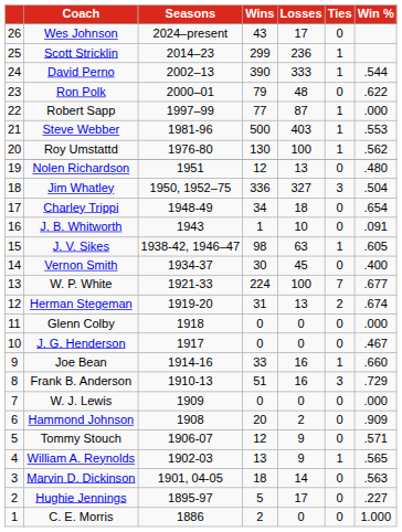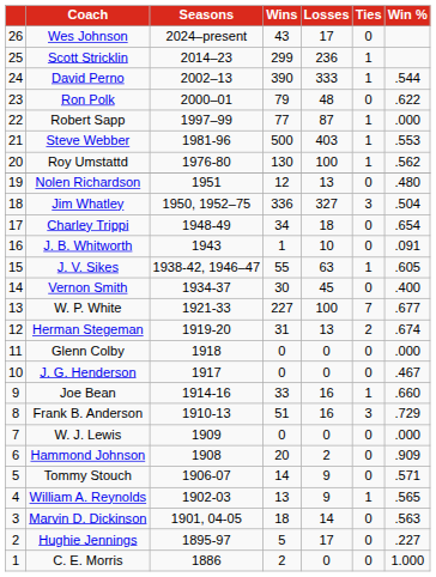 <table class="wikitable" style="text-align:center">
 <tr>
 <th style="background:#DA291C;color:white;"></th>
 <th style="background:#DA291C;color:white;">Coach</th>
 <th style="background:#DA291C;color:white;">Seasons</th>
 <th style="background:#DA291C;color:white;">Wins</th>
 <th style="background:#DA291C;color:white;">Losses</th>
 <th style="background:#DA291C;color:white;">Ties</th>
 <th style="background:#DA291C;color:white;">Win %</th>
 </tr>
 <tr valign="top">
 <td>26</td>
 <td><a href='#'>Wes Johnson</a></td>
 <td>2024–present</td>
 <td>43</td>
 <td>17</td>
 <td>0</td>
 <td></td>
 </tr>
 <tr valign="top">
 <td>25</td>
 <td><a href='#'>Scott Stricklin</a></td>
 <td>2014–23</td>
 <td>299</td>
 <td>236</td>
 <td>1</td>
 <td></td>
 </tr>
 <tr valign="top">
 <td>24</td>
 <td><a href='#'>David Perno</a></td>
 <td>2002–13</td>
 <td>390</td>
 <td>333</td>
 <td>1</td>
 <td>.544</td>
 </tr>
 <tr valign="top">
 <td>23</td>
 <td><a href='#'>Ron Polk</a></td>
 <td>2000–01</td>
 <td>79</td>
 <td>48</td>
 <td>0</td>
 <td>.622</td>
 </tr>
 <tr valign="top">
 <td>22</td>
 <td>Robert Sapp</td>
 <td>1997–99</td>
 <td>77</td>
 <td>87</td>
 <td>1</td>
 <td>.000</td>
 </tr>
 <tr valign="top">
 <td>21</td>
 <td><a href='#'>Steve Webber</a></td>
 <td>1981-96</td>
 <td>500</td>
 <td>403</td>
 <td>1</td>
 <td>.553</td>
 </tr>
 <tr valign="top">
 <td>20</td>
 <td>Roy Umstattd</td>
 <td>1976-80</td>
 <td>130</td>
 <td>100</td>
 <td>1</td>
 <td>.562</td>
 </tr>
 <tr valign="top">
 </tr>
 <tr valign="top">
 <td>19</td>
 <td><a href='#'>Nolen Richardson</a></td>
 <td>1951</td>
 <td>12</td>
 <td>13</td>
 <td>0</td>
 <td>.480</td>
 </tr>
 <tr valign="top">
 <td>18</td>
 <td><a href='#'>Jim Whatley</a></td>
 <td>1950, 1952–75</td>
 <td>336</td>
 <td>327</td>
 <td>3</td>
 <td>.504</td>
 </tr>
 <tr valign="top">
 <td>17</td>
 <td><a href='#'>Charley Trippi</a></td>
 <td>1948-49</td>
 <td>34</td>
 <td>18</td>
 <td>0</td>
 <td>.654</td>
 </tr>
 <tr valign="top">
 <td>16</td>
 <td><a href='#'>J. B. Whitworth</a></td>
 <td>1943</td>
 <td>1</td>
 <td>10</td>
 <td>0</td>
 <td>.091</td>
 </tr>
 <tr valign="top">
 <td>15</td>
 <td><a href='#'>J. V. Sikes</a></td>
 <td>1938-42, 1946–47</td>
-<td>98</td>
+<td>55</td>
 <td>63</td>
 <td>1</td>
 <td>.605</td>
 </tr>
 <tr valign="top">
 <td>14</td>
 <td><a href='#'>Vernon Smith</a></td>
 <td>1934-37</td>
 <td>30</td>
 <td>45</td>
 <td>0</td>
 <td>.400</td>
 </tr>
 <tr valign="top">
 <td>13</td>
 <td>W. P. White</td>
 <td>1921-33</td>
-<td>224</td>
+<td>227</td>
 <td>100</td>
 <td>7</td>
 <td>.677</td>
 </tr>
 <tr valign="top">
 <td>12</td>
 <td><a href='#'>Herman Stegeman</a></td>
 <td>1919-20</td>
 <td>31</td>
 <td>13</td>
 <td>2</td>
 <td>.674</td>
 </tr>
 <tr valign="top">
 <td>11</td>
 <td>Glenn Colby</td>
 <td>1918</td>
 <td>0</td>
 <td>0</td>
 <td>0</td>
 <td>.000</td>
 </tr>
 <tr valign="top">
 <td>10</td>
 <td><a href='#'>J. G. Henderson</a></td>
 <td>1917</td>
 <td>0</td>
 <td>0</td>
 <td>0</td>
 <td>.467</td>
 </tr>
 <tr valign="top">
 <td>9</td>
 <td>Joe Bean</td>
 <td>1914-16</td>
 <td>33</td>
 <td>16</td>
 <td>1</td>
 <td>.660</td>
 </tr>
 <tr valign="top">
 <td>8</td>
 <td>Frank B. Anderson</td>
 <td>1910-13</td>
 <td>51</td>
 <td>16</td>
 <td>3</td>
 <td>.729</td>
 </tr>
 <tr valign="top">
 <td>7</td>
 <td>W. J. Lewis</td>
 <td>1909</td>
 <td>0</td>
 <td>0</td>
 <td>0</td>
 <td>.000</td>
 </tr>
 <tr valign="top">
 <td>6</td>
 <td><a href='#'>Hammond Johnson</a></td>
 <td>1908</td>
 <td>20</td>
 <td>2</td>
 <td>0</td>
 <td>.909</td>
 </tr>
 <tr valign="top">
 <td>5</td>
 <td>Tommy Stouch</td>
 <td>1906-07</td>
-<td>12</td>
+<td>14</td>
 <td>9</td>
 <td>0</td>
 <td>.571</td>
 </tr>
 <tr valign="top">
 <td>4</td>
 <td><a href='#'>William A. Reynolds</a></td>
 <td>1902-03</td>
 <td>13</td>
 <td>9</td>
 <td>1</td>
 <td>.565</td>
 </tr>
 <tr valign="top">
 <td>3</td>
 <td><a href='#'>Marvin D. Dickinson</a></td>
 <td>1901, 04-05</td>
 <td>18</td>
 <td>14</td>
 <td>0</td>
 <td>.563</td>
 </tr>
 <tr valign="top">
 <td>2</td>
 <td><a href='#'>Hughie Jennings</a></td>
 <td>1895-97</td>
 <td>5</td>
 <td>17</td>
 <td>0</td>
 <td>.227</td>
 </tr>
 <tr valign="top">
 <td>1</td>
 <td>C. E. Morris</td>
 <td>1886</td>
 <td>2</td>
 <td>0</td>
 <td>0</td>
 <td>1.000</td>
 </tr>
 </table>
